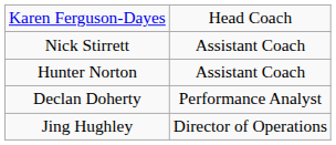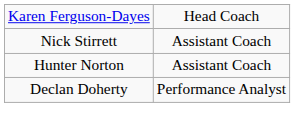 <table class="wikitable" style="text-align: center;">
 <tr>
 <td><a href='#'>Karen Ferguson-Dayes</a></td>
 <td>Head Coach</td>
 </tr>
 <tr>
 <td>Nick Stirrett</td>
 <td>Assistant Coach</td>
 </tr>
 <tr>
 <td>Hunter Norton</td>
 <td>Assistant Coach</td>
 </tr>
 <tr>
 <td>Declan Doherty</td>
 <td>Performance Analyst</td>
 </tr>
-<tr>
-<td>Jing Hughley</td>
-<td>Director of Operations</td>
-</tr>
 </table>
